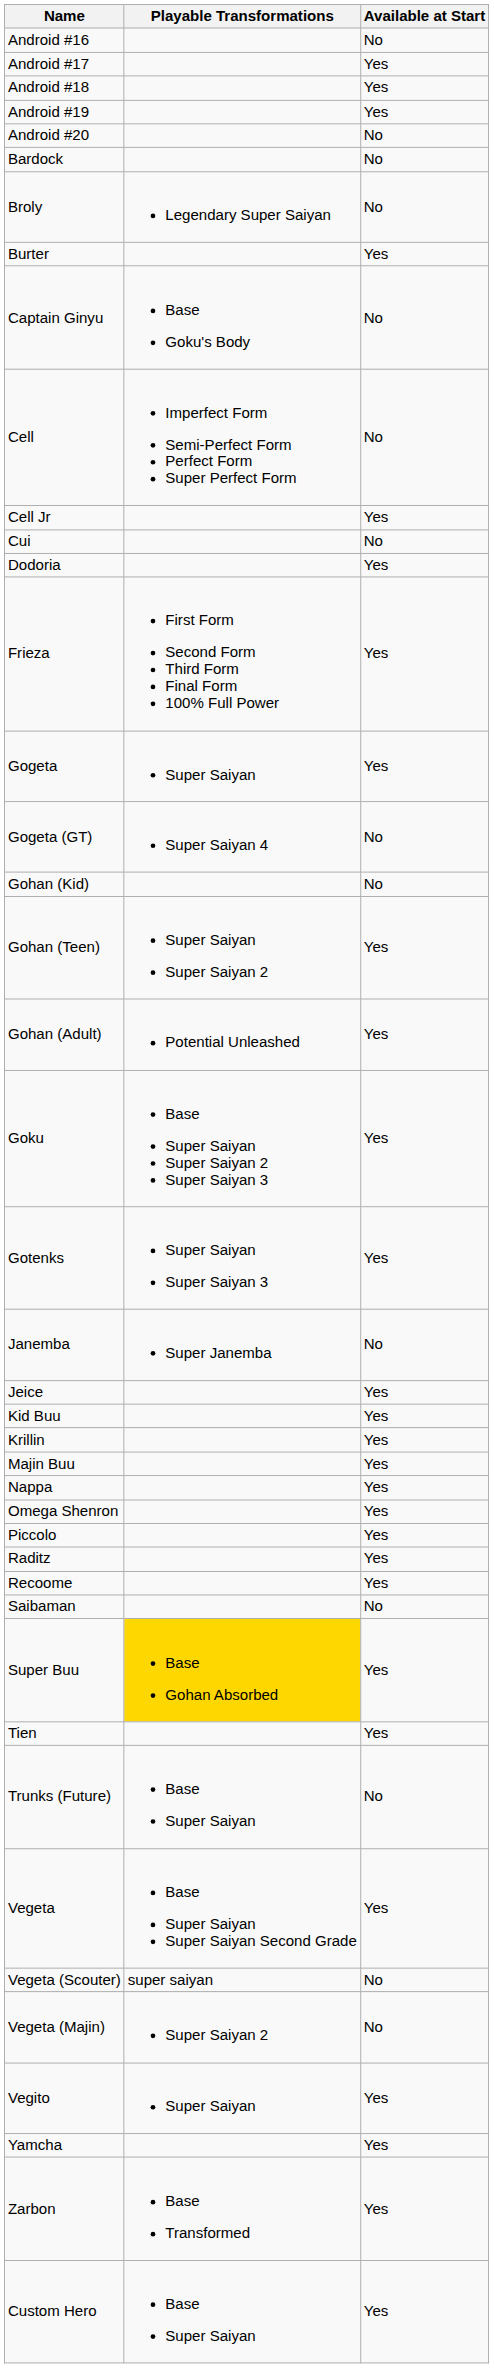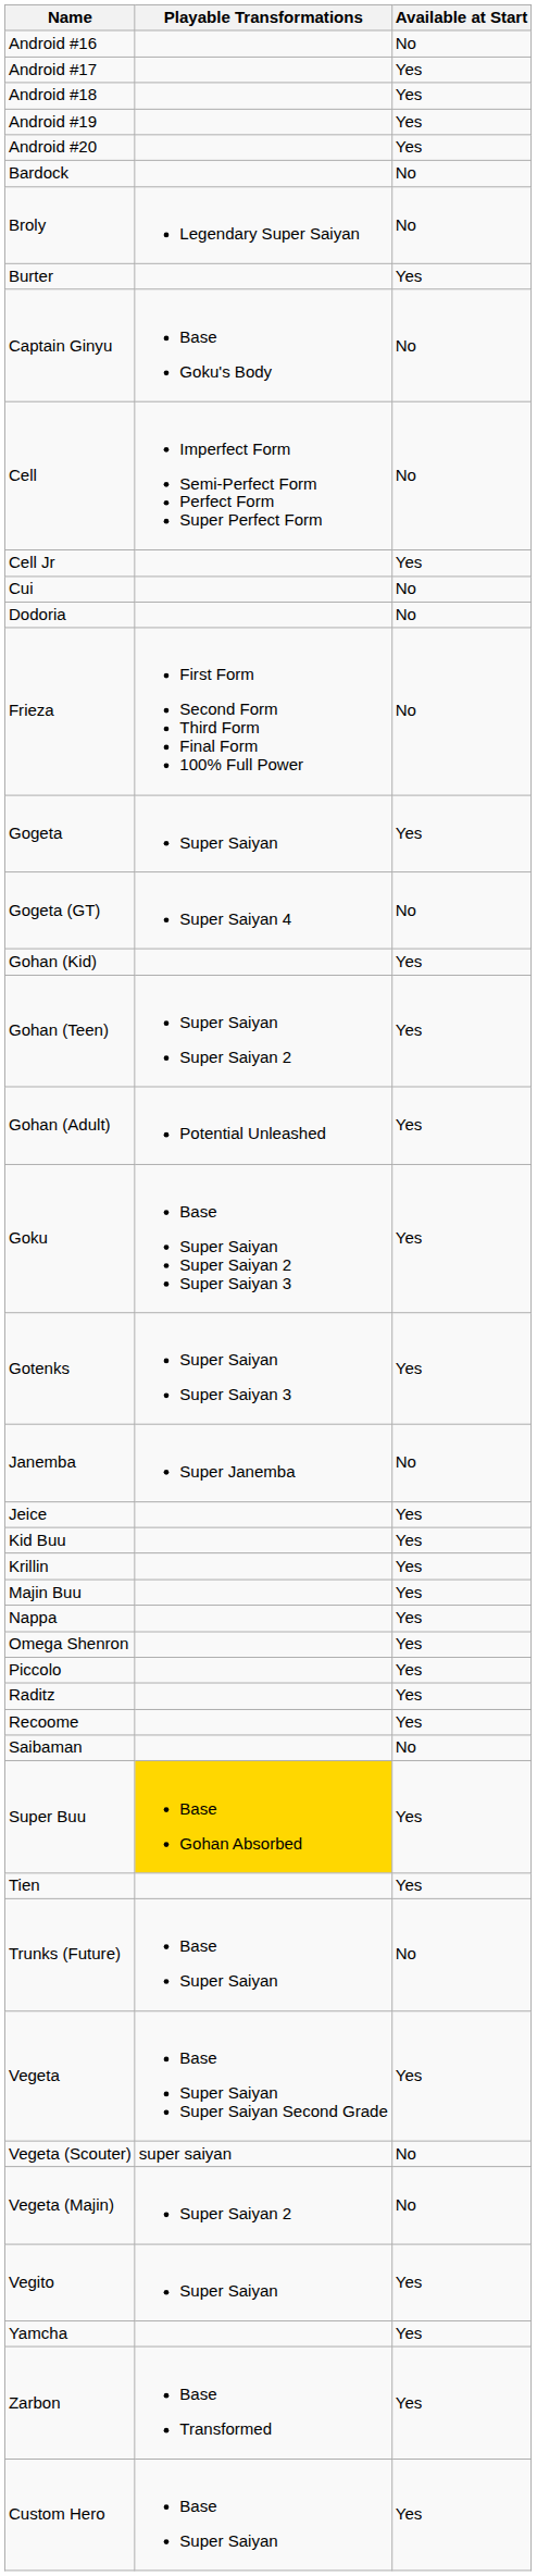 <table class="wikitable sortable">
 <tr>
 <th>Name</th>
 <th>Playable Transformations</th>
 <th>Available at Start</th>
 </tr>
 <tr>
 <td>Android #16</td>
 <td></td>
 <td>No</td>
 </tr>
 <tr>
 <td>Android #17</td>
 <td></td>
 <td>Yes</td>
 </tr>
 <tr>
 <td>Android #18</td>
 <td></td>
 <td>Yes</td>
 </tr>
 <tr>
 <td>Android #19</td>
 <td></td>
 <td>Yes</td>
 </tr>
 <tr>
 <td>Android #20</td>
 <td></td>
-<td>No</td>
+<td>Yes</td>
 </tr>
 <tr>
 <td>Bardock</td>
 <td></td>
 <td>No</td>
 </tr>
 <tr>
 <td>Broly</td>
 <td><br><ul><li>Legendary Super Saiyan</li></ul></td>
 <td>No</td>
 </tr>
 <tr>
 <td>Burter</td>
 <td></td>
 <td>Yes</td>
 </tr>
 <tr>
 <td>Captain Ginyu</td>
 <td><br><ul><li>Base</li></ul><ul><li>Goku's Body</li></ul></td>
 <td>No</td>
 </tr>
 <tr>
 <td>Cell</td>
 <td><br><ul><li>Imperfect Form</li></ul><ul><li>Semi-Perfect Form</li><li>Perfect Form</li><li>Super Perfect Form</li></ul></td>
 <td>No</td>
 </tr>
 <tr>
 <td>Cell Jr</td>
 <td></td>
 <td>Yes</td>
 </tr>
 <tr>
 <td>Cui</td>
 <td></td>
 <td>No</td>
 </tr>
 <tr>
 <td>Dodoria</td>
 <td></td>
-<td>Yes</td>
+<td>No</td>
 </tr>
 <tr>
 <td>Frieza</td>
 <td><br><ul><li>First Form</li></ul><ul><li>Second Form</li><li>Third Form</li><li>Final Form</li><li>100% Full Power</li></ul></td>
-<td>Yes</td>
+<td>No</td>
 </tr>
 <tr>
 <td>Gogeta</td>
 <td><br><ul><li>Super Saiyan</li></ul></td>
 <td>Yes</td>
 </tr>
 <tr>
 <td>Gogeta (GT)</td>
 <td><br><ul><li>Super Saiyan 4</li></ul></td>
 <td>No</td>
 </tr>
 <tr>
 <td>Gohan (Kid)</td>
 <td></td>
-<td>No</td>
+<td>Yes</td>
 </tr>
 <tr>
 <td>Gohan (Teen)</td>
 <td><br><ul><li>Super Saiyan</li></ul><ul><li>Super Saiyan 2</li></ul></td>
 <td>Yes</td>
 </tr>
 <tr>
 <td>Gohan (Adult)</td>
 <td><br><ul><li>Potential Unleashed</li></ul></td>
 <td>Yes</td>
 </tr>
 <tr>
 <td>Goku</td>
 <td><br><ul><li>Base</li></ul><ul><li>Super Saiyan</li><li>Super Saiyan 2</li><li>Super Saiyan 3</li></ul></td>
 <td>Yes</td>
 </tr>
 <tr>
 <td>Gotenks</td>
 <td><br><ul><li>Super Saiyan</li></ul><ul><li>Super Saiyan 3</li></ul></td>
 <td>Yes</td>
 </tr>
 <tr>
 <td>Janemba</td>
 <td><br><ul><li>Super Janemba</li></ul></td>
 <td>No</td>
 </tr>
 <tr>
 <td>Jeice</td>
 <td></td>
 <td>Yes</td>
 </tr>
 <tr>
 <td>Kid Buu</td>
 <td></td>
 <td>Yes</td>
 </tr>
 <tr>
 <td>Krillin</td>
 <td></td>
 <td>Yes</td>
 </tr>
 <tr>
 <td>Majin Buu</td>
 <td></td>
 <td>Yes</td>
 </tr>
 <tr>
 <td>Nappa</td>
 <td></td>
 <td>Yes</td>
 </tr>
 <tr>
 <td>Omega Shenron</td>
 <td></td>
 <td>Yes</td>
 </tr>
 <tr>
 <td>Piccolo</td>
 <td></td>
 <td>Yes</td>
 </tr>
 <tr>
 <td>Raditz</td>
 <td></td>
 <td>Yes</td>
 </tr>
 <tr>
 <td>Recoome</td>
 <td></td>
 <td>Yes</td>
 </tr>
 <tr>
 <td>Saibaman</td>
 <td></td>
 <td>No</td>
 </tr>
 <tr>
 <td>Super Buu</td>
 <td style="background: gold;"><br><ul><li>Base</li></ul><ul><li>Gohan Absorbed</li></ul></td>
 <td>Yes</td>
 </tr>
 <tr>
 <td>Tien</td>
 <td></td>
 <td>Yes</td>
 </tr>
 <tr>
 <td>Trunks (Future)</td>
 <td><br><ul><li>Base</li></ul><ul><li>Super Saiyan</li></ul></td>
 <td>No</td>
 </tr>
 <tr>
 <td>Vegeta</td>
 <td><br><ul><li>Base</li></ul><ul><li>Super Saiyan</li><li>Super Saiyan Second Grade</li></ul></td>
 <td>Yes</td>
 </tr>
 <tr>
 <td>Vegeta (Scouter)</td>
 <td>super saiyan</td>
 <td>No</td>
 </tr>
 <tr>
 <td>Vegeta (Majin)</td>
 <td><br><ul><li>Super Saiyan 2</li></ul></td>
 <td>No</td>
 </tr>
 <tr>
 <td>Vegito</td>
 <td><br><ul><li>Super Saiyan</li></ul></td>
 <td>Yes</td>
 </tr>
 <tr>
 <td>Yamcha</td>
 <td></td>
 <td>Yes</td>
 </tr>
 <tr>
 <td>Zarbon</td>
 <td><br><ul><li>Base</li></ul><ul><li>Transformed</li></ul></td>
 <td>Yes</td>
 </tr>
 <tr>
 <td>Custom Hero</td>
 <td><br><ul><li>Base</li></ul><ul><li>Super Saiyan</li></ul></td>
 <td>Yes</td>
 </tr>
 </table>
